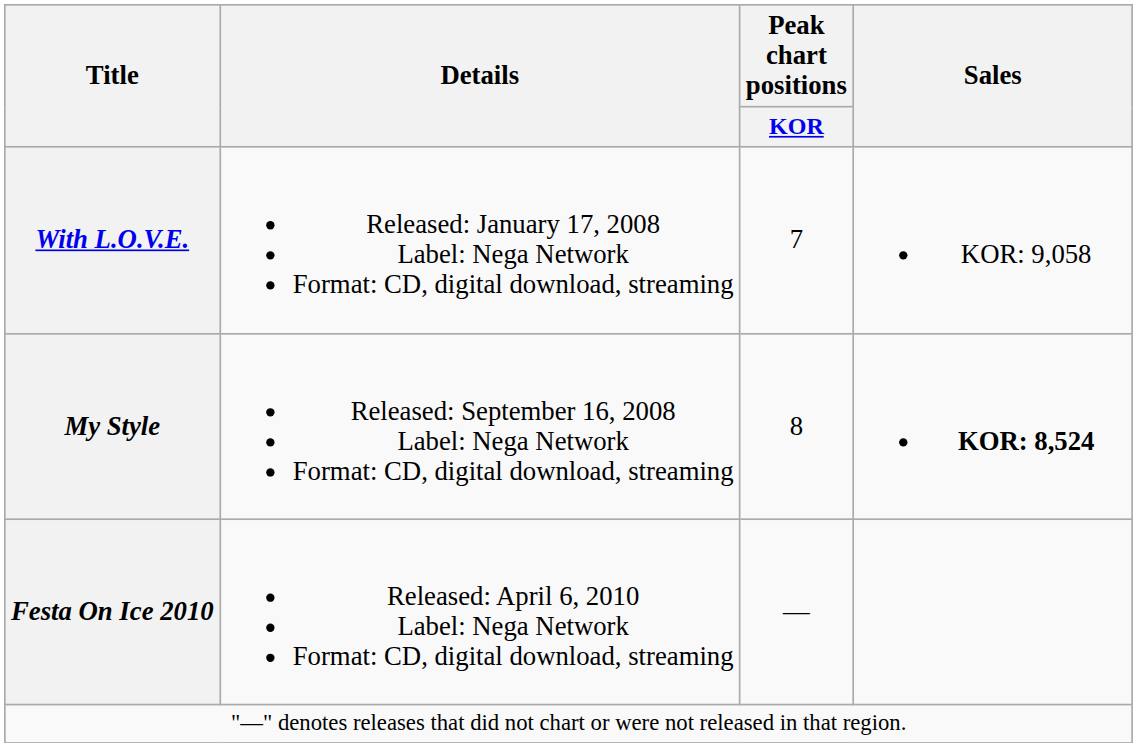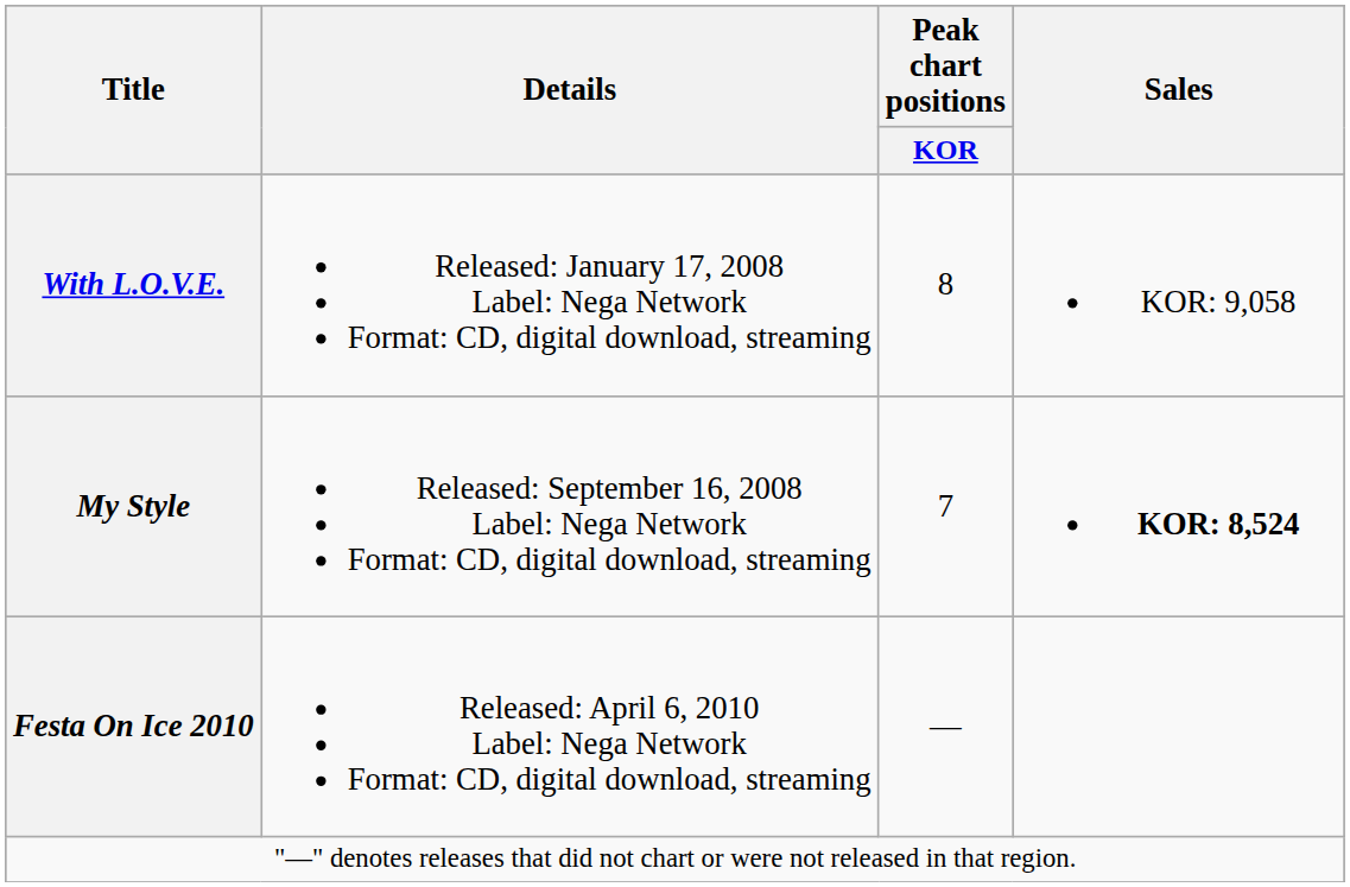 <table class="wikitable plainrowheaders" style="text-align:center;">
 <tr>
 <th rowspan="2">Title</th>
 <th rowspan="2">Details</th>
 <th colspan="1">Peak chart positions</th>
 <th rowspan="2" style="width:10em;">Sales</th>
 </tr>
 <tr>
 <th scope="col" style="width:3em;font-size:90%;"><a href='#'>KOR</a><br></th>
 </tr>
 <tr>
 <th scope="row"><em><a href='#'>With L.O.V.E.</a></em></th>
 <td><br><ul><li>Released: January 17, 2008</li><li>Label: Nega Network</li><li>Format: CD, digital download, streaming</li></ul></td>
-<td>7</td>
+<td>8</td>
 <td><br><ul><li>KOR: 9,058</li></ul></td>
 </tr>
 <tr>
 <th scope="row"><em>My Style</em></th>
 <td><br><ul><li>Released: September 16, 2008</li><li>Label: Nega Network</li><li>Format: CD, digital download, streaming</li></ul></td>
-<td>8</td>
+<td>7</td>
 <td><strong><br><ul><li>KOR: 8,524</li></ul></strong></td>
 </tr>
 <tr>
 <th scope="row"><em>Festa On Ice 2010</em></th>
 <td><br><ul><li>Released: April 6, 2010</li><li>Label: Nega Network</li><li>Format: CD, digital download, streaming</li></ul></td>
 <td>—</td>
 <td></td>
 </tr>
 <tr>
 <td colspan="5" style="font-size:85%;">"—" denotes releases that did not chart or were not released in that region.</td>
 </tr>
 </table>
